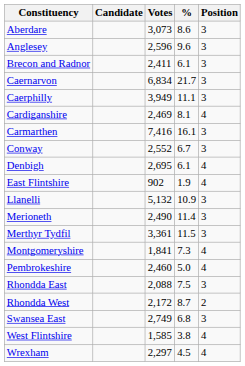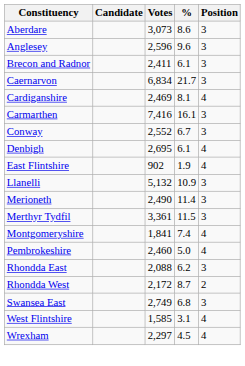 <table class="wikitable sortable">
 <tr>
 <th>Constituency</th>
 <th>Candidate</th>
 <th>Votes</th>
 <th>%</th>
 <th>Position</th>
 </tr>
 <tr>
 <td><a href='#'>Aberdare</a></td>
 <td></td>
 <td>3,073</td>
 <td>8.6</td>
 <td>3</td>
 </tr>
 <tr>
 <td><a href='#'>Anglesey</a></td>
 <td></td>
 <td>2,596</td>
 <td>9.6</td>
 <td>3</td>
 </tr>
 <tr>
 <td><a href='#'>Brecon and Radnor</a></td>
 <td></td>
 <td>2,411</td>
 <td>6.1</td>
 <td>3</td>
 </tr>
 <tr>
 <td><a href='#'>Caernarvon</a></td>
 <td></td>
 <td>6,834</td>
 <td>21.7</td>
-<td>3</td>
-</tr>
-<tr>
-<td><a href='#'>Caerphilly</a></td>
-<td></td>
-<td>3,949</td>
-<td>11.1</td>
 <td>3</td>
 </tr>
 <tr>
 <td><a href='#'>Cardiganshire</a></td>
 <td></td>
 <td>2,469</td>
 <td>8.1</td>
 <td>4</td>
 </tr>
 <tr>
 <td><a href='#'>Carmarthen</a></td>
 <td></td>
 <td>7,416</td>
 <td>16.1</td>
 <td>3</td>
 </tr>
 <tr>
 <td><a href='#'>Conway</a></td>
 <td></td>
 <td>2,552</td>
 <td>6.7</td>
 <td>3</td>
 </tr>
 <tr>
 <td><a href='#'>Denbigh</a></td>
 <td></td>
 <td>2,695</td>
 <td>6.1</td>
 <td>4</td>
 </tr>
 <tr>
 <td><a href='#'>East Flintshire</a></td>
 <td></td>
 <td>902</td>
 <td>1.9</td>
 <td>4</td>
 </tr>
 <tr>
 <td><a href='#'>Llanelli</a></td>
 <td></td>
 <td>5,132</td>
 <td>10.9</td>
 <td>3</td>
 </tr>
 <tr>
 <td><a href='#'>Merioneth</a></td>
 <td></td>
 <td>2,490</td>
 <td>11.4</td>
 <td>3</td>
 </tr>
 <tr>
 <td><a href='#'>Merthyr Tydfil</a></td>
 <td></td>
 <td>3,361</td>
 <td>11.5</td>
 <td>3</td>
 </tr>
 <tr>
 <td><a href='#'>Montgomeryshire</a></td>
 <td></td>
 <td>1,841</td>
-<td>7.3</td>
+<td>7.4</td>
 <td>4</td>
 </tr>
 <tr>
 <td><a href='#'>Pembrokeshire</a></td>
 <td></td>
 <td>2,460</td>
 <td>5.0</td>
 <td>4</td>
 </tr>
 <tr>
 <td><a href='#'>Rhondda East</a></td>
 <td></td>
 <td>2,088</td>
-<td>7.5</td>
+<td>6.2</td>
 <td>3</td>
 </tr>
 <tr>
 <td><a href='#'>Rhondda West</a></td>
 <td></td>
 <td>2,172</td>
 <td>8.7</td>
 <td>2</td>
 </tr>
 <tr>
 <td><a href='#'>Swansea East</a></td>
 <td></td>
 <td>2,749</td>
 <td>6.8</td>
 <td>3</td>
 </tr>
 <tr>
 <td><a href='#'>West Flintshire</a></td>
 <td></td>
 <td>1,585</td>
-<td>3.8</td>
+<td>3.1</td>
 <td>4</td>
 </tr>
 <tr>
 <td><a href='#'>Wrexham</a></td>
 <td></td>
 <td>2,297</td>
 <td>4.5</td>
 <td>4</td>
 </tr>
 </table>
